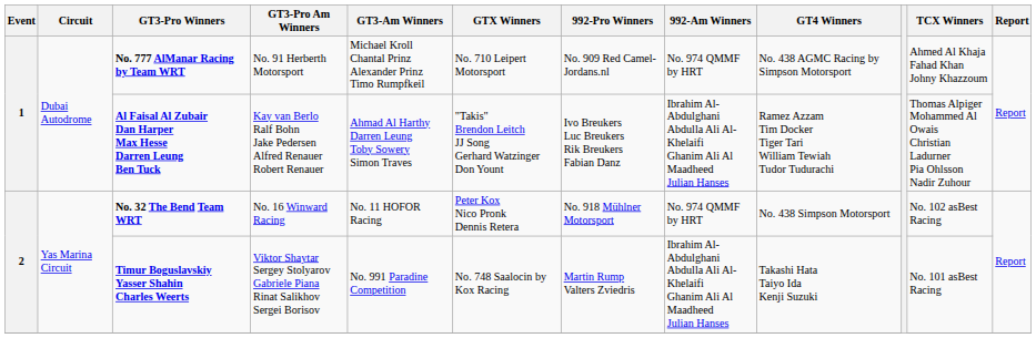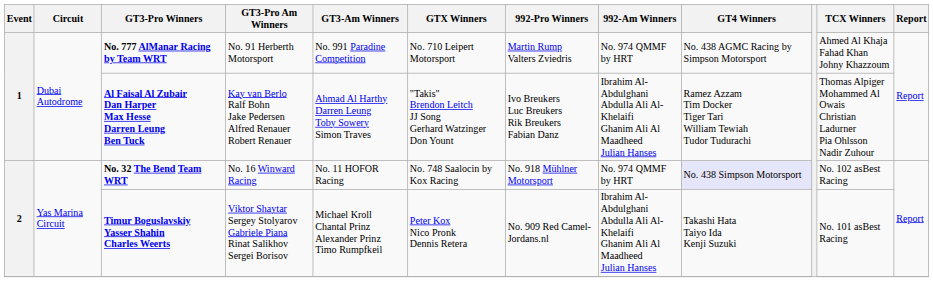 <table class="wikitable" style="font-size: 85%;">
 <tr>
 <th>Event</th>
 <th>Circuit</th>
 <th>GT3-Pro Winners</th>
 <th>GT3-Pro Am Winners</th>
 <th>GT3-Am Winners</th>
 <th>GTX Winners</th>
 <th>992-Pro Winners</th>
 <th>992-Am Winners</th>
 <th>GT4 Winners</th>
 <th rowspan="7"></th>
 <th>TCX Winners</th>
 <th>Report</th>
 </tr>
 <tr>
 <th rowspan=2>1</th>
 <td rowspan=2> <a href='#'>Dubai Autodrome</a></td>
 <td><strong> No. 777 <a href='#'>AlManar Racing by Team WRT</a></strong></td>
 <td> No. 91 Herberth Motorsport</td>
-<td> Michael Kroll<br> Chantal Prinz<br> Alexander Prinz<br> Timo Rumpfkeil</td>
+<td> No. 991 <a href='#'>Paradine Competition</a></td>
 <td> No. 710 Leipert Motorsport</td>
-<td> No. 909 Red Camel-Jordans.nl</td>
+<td> <a href='#'>Martin Rump</a><br> Valters Zviedris</td>
 <td> No. 974 QMMF by HRT</td>
 <td> No. 438 AGMC Racing by Simpson Motorsport</td>
 <td> Ahmed Al Khaja<br> Fahad Khan<br> Johny Khazzoum</td>
 <td rowspan=2><a href='#'>Report</a></td>
 </tr>
 <tr>
 <td><strong> <a href='#'>Al Faisal Al Zubair</a><br> <a href='#'>Dan Harper</a><br> <a href='#'>Max Hesse</a><br> <a href='#'>Darren Leung</a><br> <a href='#'>Ben Tuck</a></strong></td>
 <td> <a href='#'>Kay van Berlo</a><br> Ralf Bohn<br> Jake Pedersen<br> Alfred Renauer<br> Robert Renauer</td>
 <td> <a href='#'>Ahmad Al Harthy</a><br> <a href='#'>Darren Leung</a><br> <a href='#'>Toby Sowery</a><br> Simon Traves</td>
 <td> "Takis"<br> <a href='#'>Brendon Leitch</a><br> JJ Song<br> Gerhard Watzinger<br> Don Yount</td>
 <td> Ivo Breukers<br> Luc Breukers<br> Rik Breukers<br> Fabian Danz</td>
 <td> Ibrahim Al-Abdulghani<br> Abdulla Ali Al-Khelaifi<br>  Ghanim Ali Al Maadheed<br> <a href='#'>Julian Hanses</a></td>
 <td> Ramez Azzam<br> Tim Docker<br> Tiger Tari<br> William Tewiah<br> Tudor Tudurachi</td>
 <td> Thomas Alpiger<br> Mohammed Al Owais<br> Christian Ladurner<br> Pia Ohlsson<br> Nadir Zuhour</td>
 </tr>
 <tr>
 <th rowspan=2>2</th>
 <td rowspan=2> <a href='#'>Yas Marina Circuit</a></td>
 <td><strong> No. 32 <a href='#'>The Bend</a> <a href='#'>Team WRT</a></strong></td>
 <td> No. 16 <a href='#'>Winward Racing</a></td>
 <td> No. 11 HOFOR Racing</td>
-<td> <a href='#'>Peter Kox</a><br> Nico Pronk<br> Dennis Retera</td>
+<td> No. 748 Saalocin by Kox Racing</td>
 <td> No. 918 <a href='#'>Mühlner Motorsport</a></td>
 <td> No. 974 QMMF by HRT</td>
-<td> No. 438 Simpson Motorsport</td>
+<td style="background: lavender;"> No. 438 Simpson Motorsport</td>
 <td> No. 102 asBest Racing</td>
 <td rowspan=2><a href='#'>Report</a></td>
 </tr>
 <tr>
 <td><strong> <a href='#'>Timur Boguslavskiy</a><br> <a href='#'>Yasser Shahin</a><br> <a href='#'>Charles Weerts</a></strong></td>
 <td> <a href='#'>Viktor Shaytar</a><br> Sergey Stolyarov<br> <a href='#'>Gabriele Piana</a><br> Rinat Salikhov<br> Sergei Borisov</td>
-<td> No. 991 <a href='#'>Paradine Competition</a></td>
-<td> No. 748 Saalocin by Kox Racing</td>
-<td> <a href='#'>Martin Rump</a><br> Valters Zviedris</td>
+<td> Michael Kroll<br> Chantal Prinz<br> Alexander Prinz<br> Timo Rumpfkeil</td>
+<td> <a href='#'>Peter Kox</a><br> Nico Pronk<br> Dennis Retera</td>
+<td> No. 909 Red Camel-Jordans.nl</td>
 <td> Ibrahim Al-Abdulghani<br> Abdulla Ali Al-Khelaifi<br>  Ghanim Ali Al Maadheed<br> <a href='#'>Julian Hanses</a></td>
 <td> Takashi Hata<br> Taiyo Ida<br> Kenji Suzuki</td>
 <td> No. 101 asBest Racing</td>
 </tr>
 <tr>
 </tr>
 </table>
